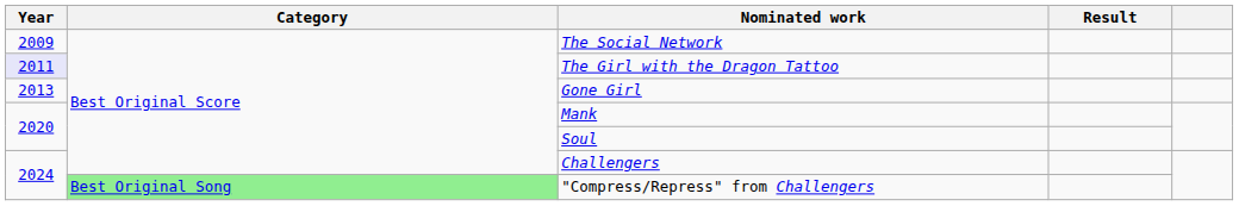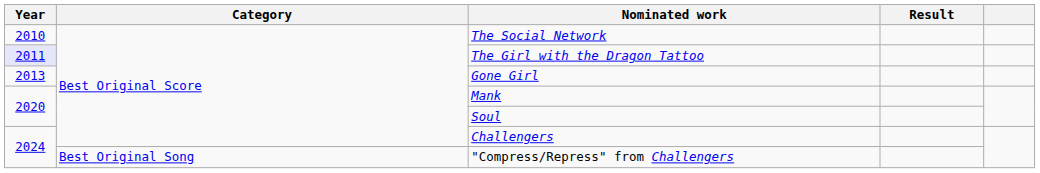 <table class="wikitable" style="width:85%;">
 <tr>
 <th width=5%>Year</th>
 <th style="width:40%;">Category</th>
 <th style="width:40%;">Nominated work</th>
 <th style="width:10%;">Result</th>
 <th width=5%></th>
 </tr>
 <tr>
-<td style="text-align:center;"><a href='#'>2009</a></td>
+<td style="text-align:center;"><a href='#'>2010</a></td>
 <td rowspan="6"><a href='#'>Best Original Score</a></td>
 <td><em><a href='#'>The Social Network</a></em></td>
 <td></td>
 <td style="text-align:center;"></td>
 </tr>
 <tr>
 <td style="background: lavender; text-align:center;"><a href='#'>2011</a></td>
 <td><em><a href='#'>The Girl with the Dragon Tattoo</a></em></td>
 <td></td>
 <td style="text-align:center;"></td>
 </tr>
 <tr>
 <td style="text-align:center;"><a href='#'>2013</a></td>
 <td><em><a href='#'>Gone Girl</a></em></td>
 <td></td>
 <td style="text-align:center;"></td>
 </tr>
 <tr>
 <td rowspan="2" style="text-align:center;"><a href='#'>2020</a></td>
 <td><em><a href='#'>Mank</a></em></td>
 <td></td>
 <td rowspan="2" style="text-align:center;"></td>
 </tr>
 <tr>
 <td><em><a href='#'>Soul</a></em></td>
 <td></td>
 </tr>
 <tr>
 <td rowspan="2" style="text-align:center;"><a href='#'>2024</a></td>
 <td><em><a href='#'>Challengers</a></em></td>
 <td></td>
 <td rowspan="2" style="text-align:center;"></td>
 </tr>
 <tr>
-<td style="background: lightgreen;"><a href='#'>Best Original Song</a></td>
+<td><a href='#'>Best Original Song</a></td>
 <td>"Compress/Repress" from <em><a href='#'>Challengers</a></em></td>
 <td></td>
 </tr>
 </table>
